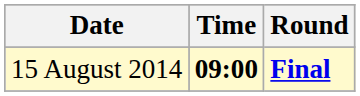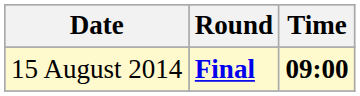 <table class="wikitable">
 <tr>
 <th>Date</th>
+<th>Round</th>
 <th>Time</th>
-<th>Round</th>
 </tr>
 <tr style=background:lemonchiffon>
 <td>15 August 2014</td>
+<td><strong><a href='#'>Final</a></strong></td>
 <td><strong>09:00</strong></td>
-<td><strong><a href='#'>Final</a></strong></td>
 </tr>
 </table>
